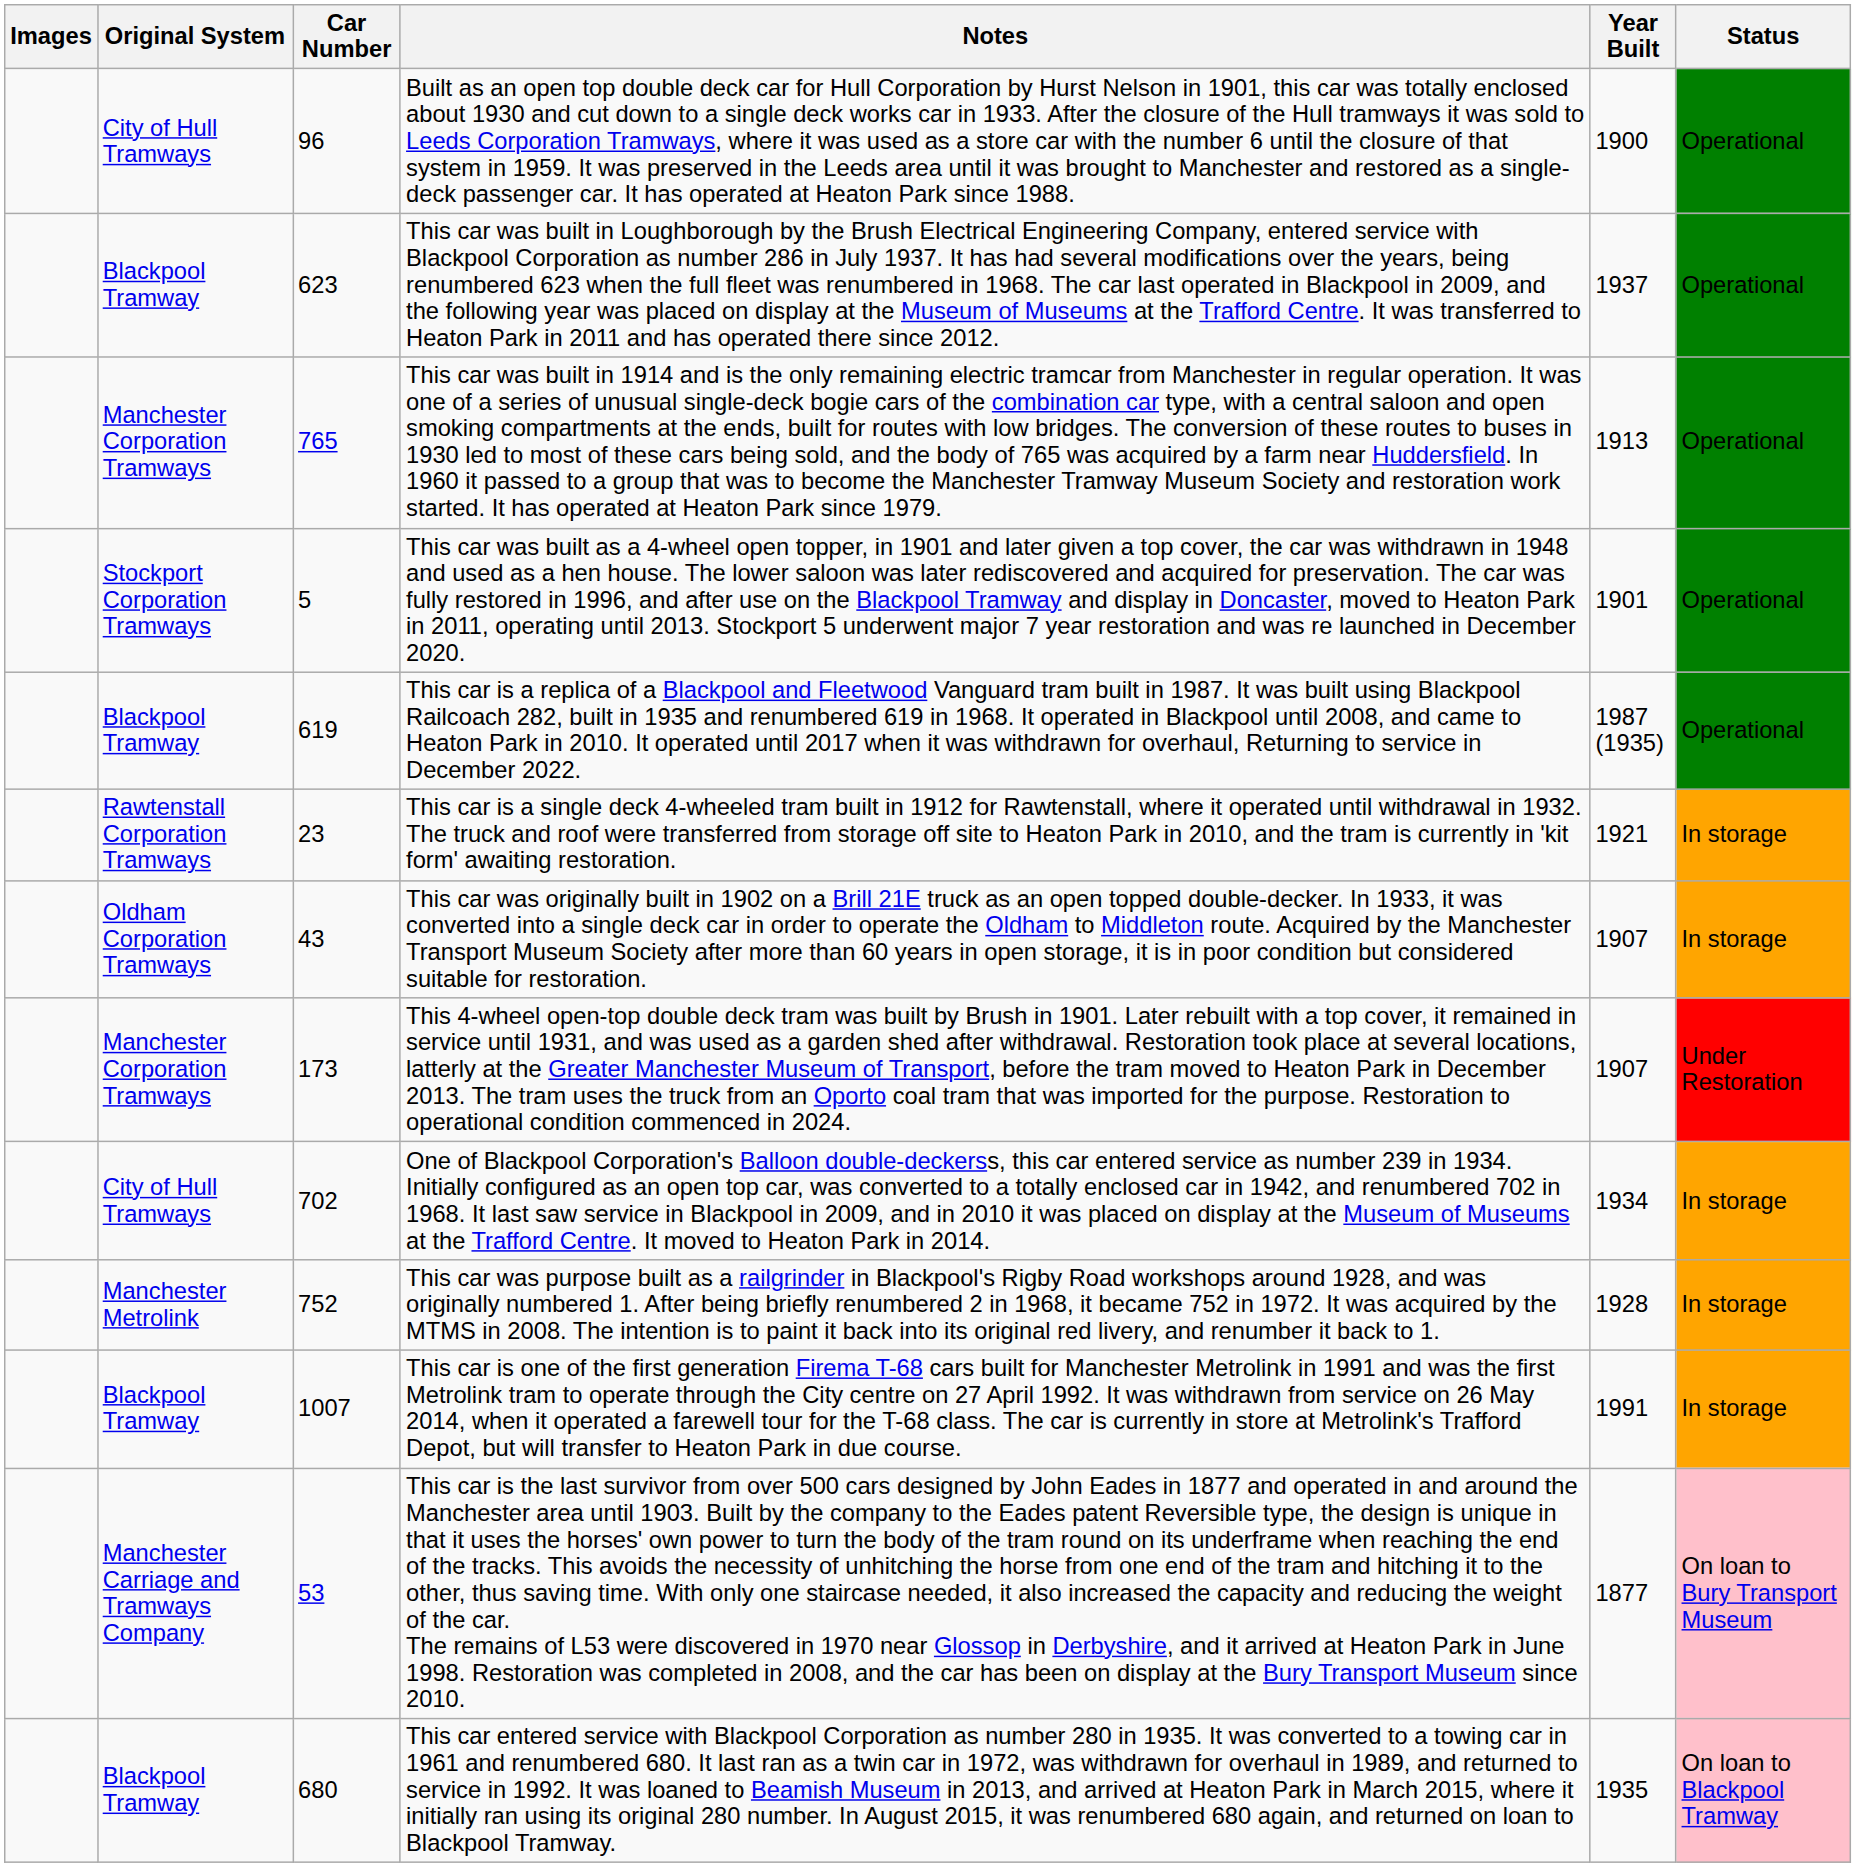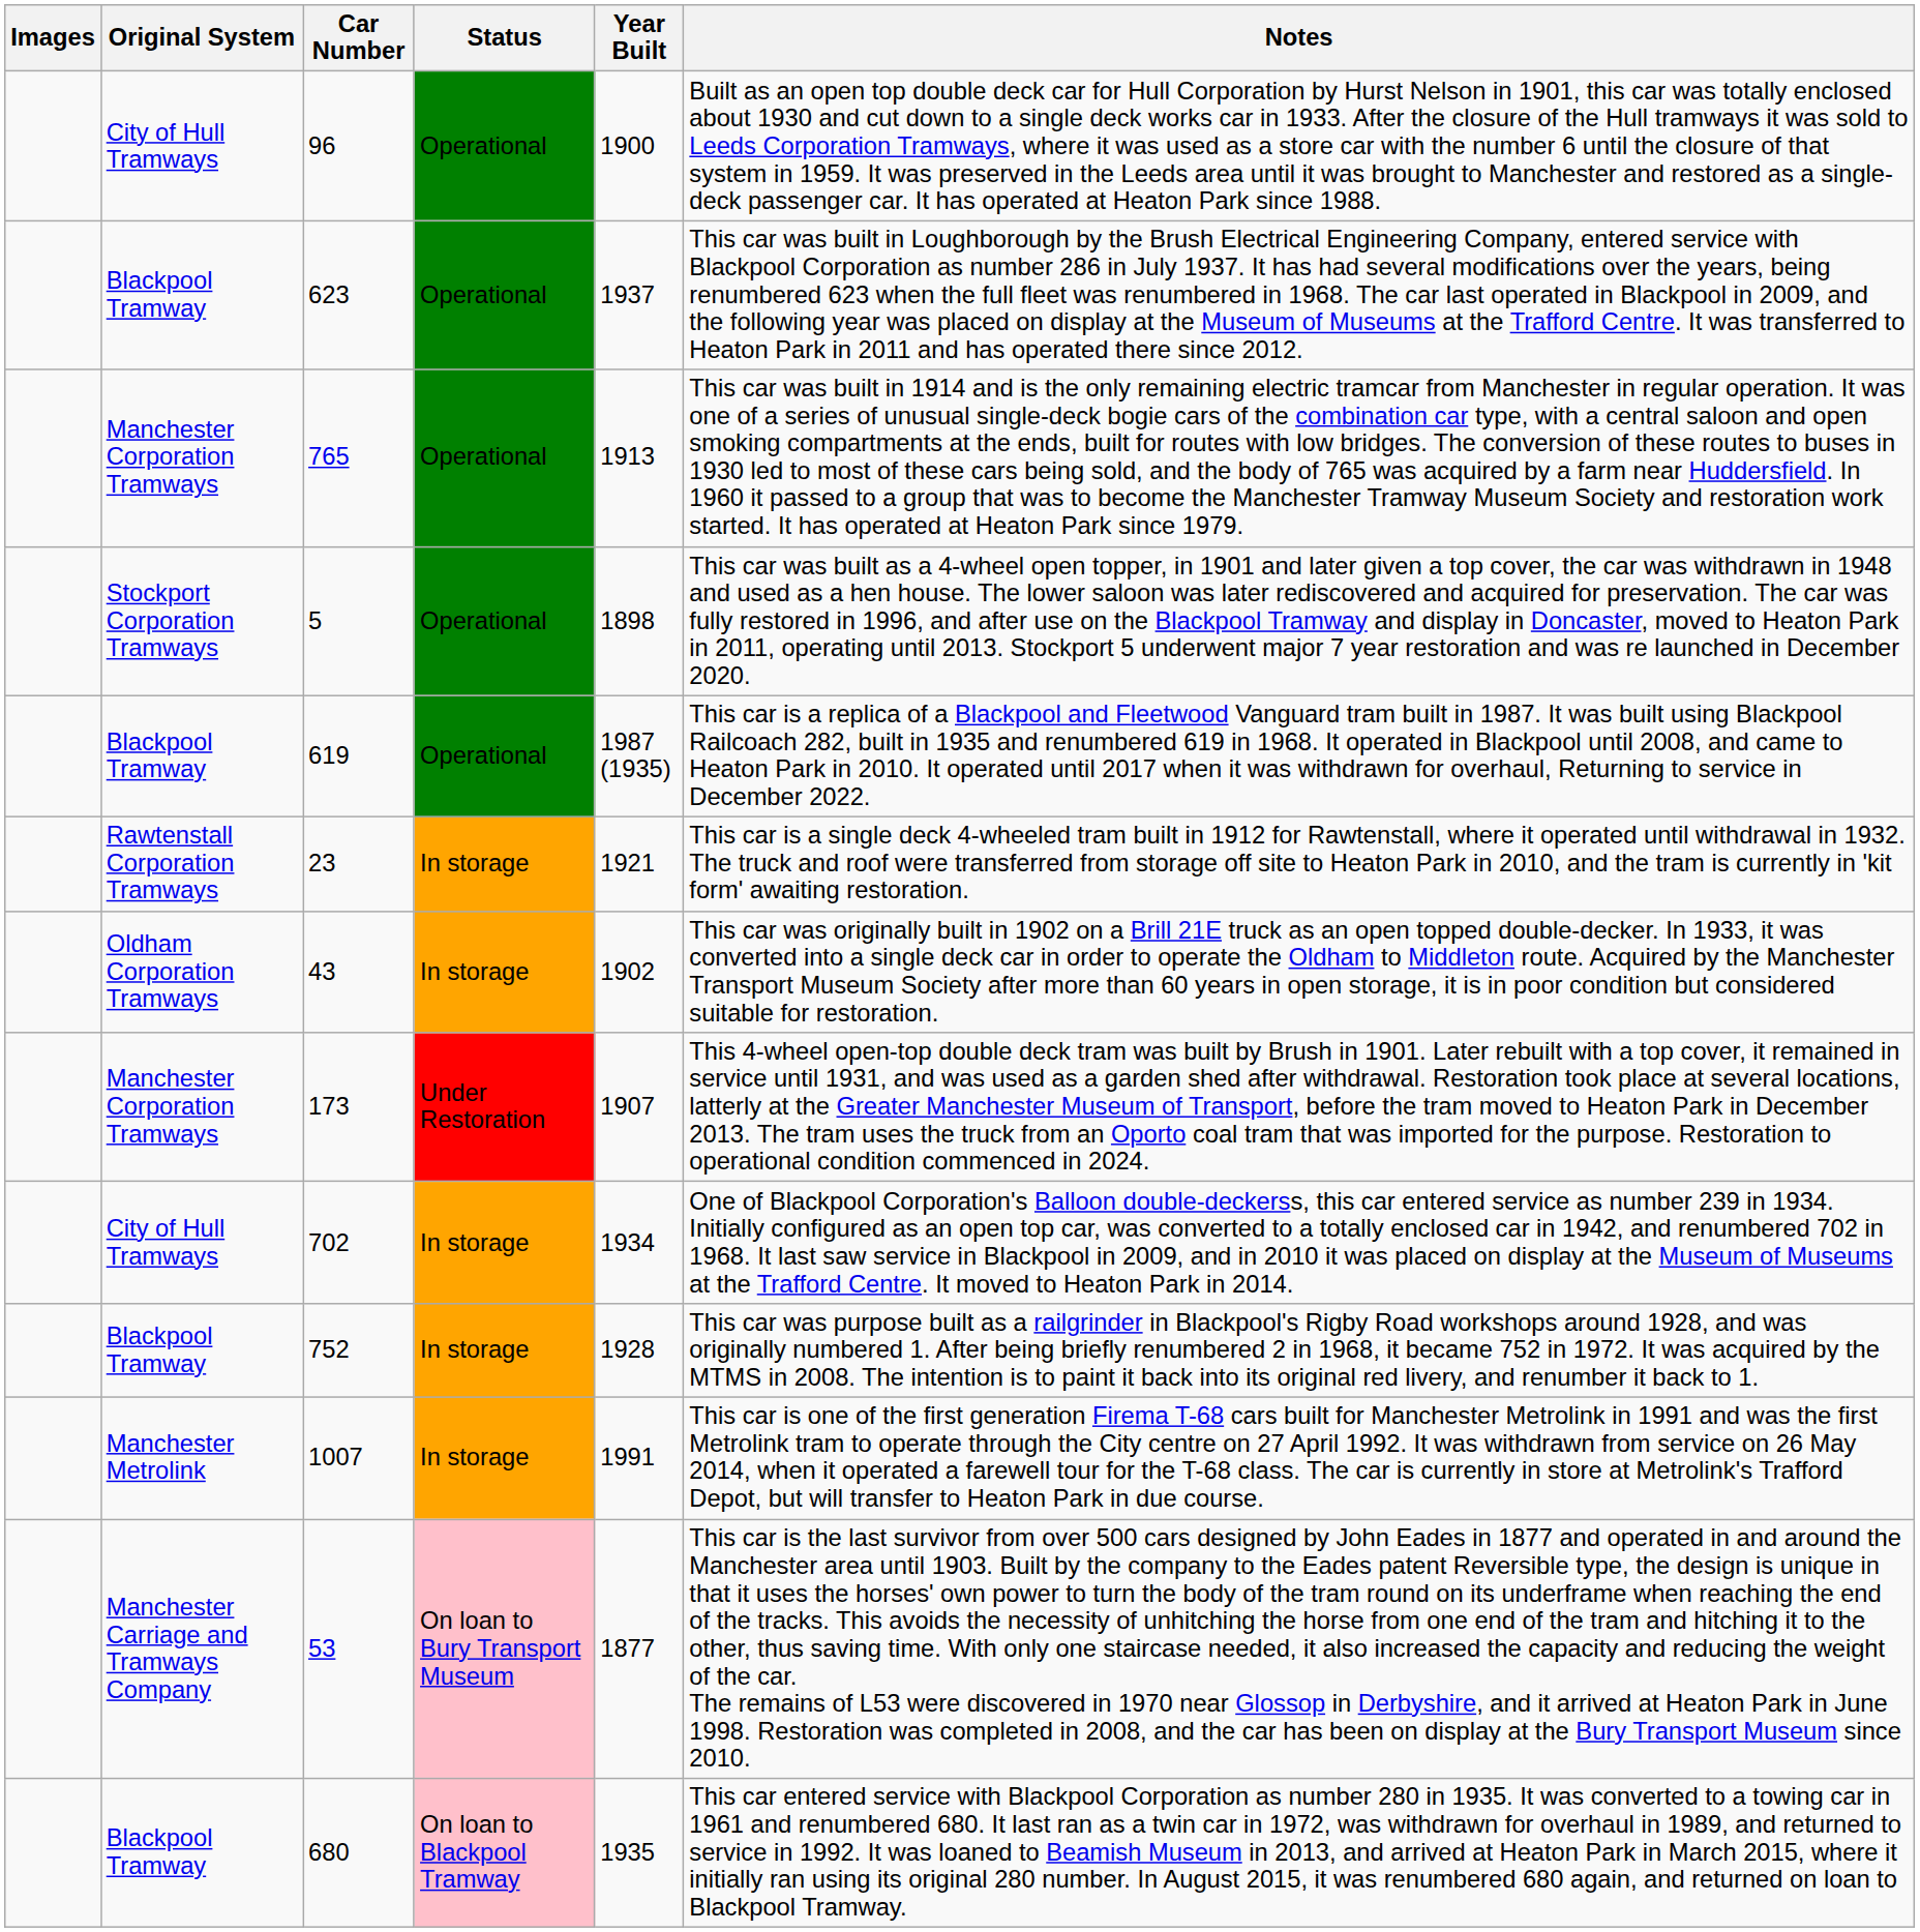 <table class="wikitable sortable">
 <tr ---------------------------------------------------------------------------------------------->
 <th>Images</th>
 <th>Original System</th>
 <th>Car Number</th>
+<th>Status</th>
+<th>Year Built</th>
 <th>Notes</th>
-<th>Year Built</th>
-<th>Status</th>
 </tr>
 <tr ---------------------------------------------------------------------------------------------->
 <td></td>
 <td><a href='#'>City of Hull Tramways</a></td>
 <td>96</td>
+<td style="background:green">Operational</td>
+<td>1900</td>
 <td>Built as an open top double deck car for Hull Corporation by Hurst Nelson in 1901, this car was totally enclosed about 1930 and cut down to a single deck works car in 1933. After the closure of the Hull tramways it was sold to <a href='#'>Leeds Corporation Tramways</a>, where it was used as a store car with the number 6 until the closure of that system in 1959. It was preserved in the Leeds area until it was brought to Manchester and restored as a single-deck passenger car. It has operated at Heaton Park since 1988.<br></td>
-<td>1900</td>
-<td style="background:green">Operational</td>
 </tr>
 <tr ---------------------------------------------------------------------------------------------->
 <td></td>
 <td><a href='#'>Blackpool Tramway</a></td>
 <td>623</td>
+<td style="background:green">Operational</td>
+<td>1937</td>
 <td>This car was built in Loughborough by the Brush Electrical Engineering Company, entered service with Blackpool Corporation as number 286 in July 1937. It has had several modifications over the years, being renumbered 623 when the full fleet was renumbered in 1968. The car last operated in Blackpool in 2009, and the following year was placed on display at the <a href='#'>Museum of Museums</a> at the <a href='#'>Trafford Centre</a>. It was transferred to Heaton Park in 2011 and has operated there since 2012.<br></td>
-<td>1937</td>
-<td style="background:green">Operational</td>
 </tr>
 <tr ---------------------------------------------------------------------------------------------->
 <td></td>
 <td><a href='#'>Manchester Corporation Tramways</a></td>
 <td><a href='#'>765</a></td>
+<td style="background:green">Operational</td>
+<td>1913</td>
 <td>This car was built in 1914 and is the only remaining electric tramcar from Manchester in regular operation. It was one of a series of unusual single-deck bogie cars of the <a href='#'>combination car</a> type, with a central saloon and open smoking compartments at the ends, built for routes with low bridges. The conversion of these routes to buses in 1930 led to most of these cars being sold, and the body of 765 was acquired by a farm near <a href='#'>Huddersfield</a>. In 1960 it passed to a group that was to become the Manchester Tramway Museum Society and restoration work started. It has operated at Heaton Park since 1979.<br></td>
-<td>1913</td>
-<td style="background:green">Operational</td>
 </tr>
 <tr ---------------------------------------------------------------------------------------------->
 <td></td>
 <td><a href='#'>Stockport Corporation Tramways</a></td>
 <td>5</td>
+<td style="background:green">Operational</td>
+<td>1898</td>
 <td>This car was built as a 4-wheel open topper, in 1901 and later given a top cover, the car was withdrawn in 1948 and used as a hen house. The lower saloon was later rediscovered and acquired for preservation. The car was fully restored in 1996, and after use on the <a href='#'>Blackpool Tramway</a> and display in <a href='#'>Doncaster</a>, moved to Heaton Park in 2011, operating until 2013. Stockport 5 underwent major 7 year restoration and was re launched in December 2020.<br></td>
-<td>1901</td>
-<td style="background:green">Operational</td>
 </tr>
 <tr ---------------------------------------------------------------------------------------------->
 <td></td>
 <td><a href='#'>Blackpool Tramway</a></td>
 <td>619</td>
+<td style="background:green">Operational</td>
+<td>1987<br>(1935)</td>
 <td>This car is a replica of a <a href='#'>Blackpool and Fleetwood</a> Vanguard tram built in 1987. It was built using Blackpool Railcoach 282, built in 1935 and renumbered 619 in 1968. It operated in Blackpool until 2008, and came to Heaton Park in 2010. It operated until 2017 when it was withdrawn for overhaul, Returning to service in December 2022.<br></td>
-<td>1987<br>(1935)</td>
-<td style="background:green">Operational</td>
 </tr>
 <tr ---------------------------------------------------------------------------------------------->
 <td></td>
 <td><a href='#'>Rawtenstall Corporation Tramways</a></td>
 <td>23</td>
+<td style="background:orange">In storage</td>
+<td>1921</td>
 <td>This car is a single deck 4-wheeled tram built in 1912 for Rawtenstall, where it operated until withdrawal in 1932. The truck and roof were transferred from storage off site to Heaton Park in 2010, and the tram is currently in 'kit form' awaiting restoration.</td>
-<td>1921</td>
-<td style="background:orange">In storage</td>
 </tr>
 <tr ---------------------------------------------------------------------------------------------->
 <td></td>
 <td><a href='#'>Oldham Corporation Tramways</a></td>
 <td>43</td>
+<td style="background:orange">In storage</td>
+<td>1902</td>
 <td>This car was originally built in 1902 on a <a href='#'>Brill 21E</a> truck as an open topped double-decker. In 1933, it was converted into a single deck car in order to operate the <a href='#'>Oldham</a> to <a href='#'>Middleton</a> route. Acquired by the Manchester Transport Museum Society after more than 60 years in open storage, it is in poor condition but considered suitable for restoration.</td>
-<td>1907</td>
-<td style="background:orange">In storage</td>
 </tr>
 <tr ---------------------------------------------------------------------------------------------->
 <td></td>
 <td><a href='#'>Manchester Corporation Tramways</a></td>
 <td>173</td>
+<td style="background:red">Under Restoration</td>
+<td>1907</td>
 <td>This 4-wheel open-top double deck tram was built by Brush in 1901. Later rebuilt with a top cover, it remained in service until 1931, and was used as a garden shed after withdrawal. Restoration took place at several locations, latterly at the <a href='#'>Greater Manchester Museum of Transport</a>, before the tram moved to Heaton Park in December 2013. The tram uses the truck from an <a href='#'>Oporto</a> coal tram that was imported for the purpose. Restoration to operational condition commenced in 2024.<br></td>
-<td>1907</td>
-<td style="background:red">Under Restoration</td>
 </tr>
 <tr ---------------------------------------------------------------------------------------------->
 <td></td>
 <td><a href='#'>City of Hull Tramways</a></td>
 <td>702</td>
+<td style="background:orange">In storage</td>
+<td>1934</td>
 <td>One of Blackpool Corporation's <a href='#'>Balloon double-deckers</a>s, this car entered service as number 239 in 1934. Initially configured as an open top car, was converted to a totally enclosed car in 1942, and renumbered 702 in 1968. It last saw service in Blackpool in 2009, and in 2010 it was placed on display at the <a href='#'>Museum of Museums</a> at the <a href='#'>Trafford Centre</a>. It moved to Heaton Park in 2014.<br></td>
-<td>1934</td>
+</tr>
+<tr ---------------------------------------------------------------------------------------------->
+<td></td>
+<td><a href='#'>Blackpool Tramway</a></td>
+<td>752</td>
 <td style="background:orange">In storage</td>
+<td>1928</td>
+<td>This car was purpose built as a <a href='#'>railgrinder</a> in Blackpool's Rigby Road workshops around 1928, and was originally numbered 1. After being briefly renumbered 2 in 1968, it became 752 in 1972. It was acquired by the MTMS in 2008. The intention is to paint it back into its original red livery, and renumber it back to 1.<br></td>
 </tr>
 <tr ---------------------------------------------------------------------------------------------->
 <td></td>
 <td><a href='#'>Manchester Metrolink</a></td>
-<td>752</td>
-<td>This car was purpose built as a <a href='#'>railgrinder</a> in Blackpool's Rigby Road workshops around 1928, and was originally numbered 1. After being briefly renumbered 2 in 1968, it became 752 in 1972. It was acquired by the MTMS in 2008. The intention is to paint it back into its original red livery, and renumber it back to 1.<br></td>
-<td>1928</td>
+<td>1007</td>
 <td style="background:orange">In storage</td>
-</tr>
-<tr ---------------------------------------------------------------------------------------------->
-<td></td>
-<td><a href='#'>Blackpool Tramway</a></td>
-<td>1007</td>
+<td>1991</td>
 <td>This car is one of the first generation <a href='#'>Firema T-68</a> cars built for Manchester Metrolink in 1991 and was the first Metrolink tram to operate through the City centre on 27 April 1992. It was withdrawn from service on 26 May 2014, when it operated a farewell tour for the T-68 class. The car is currently in store at Metrolink's Trafford Depot, but will transfer to Heaton Park in due course.</td>
-<td>1991</td>
-<td style="background:orange">In storage</td>
 </tr>
 <tr ---------------------------------------------------------------------------------------------->
 <td></td>
 <td><a href='#'>Manchester Carriage and Tramways Company</a></td>
 <td><a href='#'>53</a></td>
+<td style="background:pink">On loan to <a href='#'>Bury Transport Museum</a></td>
+<td>1877</td>
 <td>This car is the last survivor from over 500 cars designed by John Eades in 1877 and operated in and around the Manchester area until 1903. Built by the company to the Eades patent Reversible type, the design is unique in that it uses the horses' own power to turn the body of the tram round on its underframe when reaching the end of the tracks. This avoids the necessity of unhitching the horse from one end of the tram and hitching it to the other, thus saving time. With only one staircase needed, it also increased the capacity and reducing the weight of the car.<br>The remains of L53 were discovered in 1970 near <a href='#'>Glossop</a> in <a href='#'>Derbyshire</a>, and it arrived at Heaton Park in June 1998. Restoration was completed in 2008, and the car has been on display at the <a href='#'>Bury Transport Museum</a> since 2010.<br></td>
-<td>1877</td>
-<td style="background:pink">On loan to <a href='#'>Bury Transport Museum</a></td>
 </tr>
 <tr ---------------------------------------------------------------------------------------------->
 <td></td>
 <td><a href='#'>Blackpool Tramway</a></td>
 <td>680</td>
+<td style="background:pink">On loan to <a href='#'>Blackpool Tramway</a></td>
+<td>1935</td>
 <td>This car entered service with Blackpool Corporation as number 280 in 1935. It was converted to a towing car in 1961 and renumbered 680. It last ran as a twin car in 1972, was withdrawn for overhaul in 1989, and returned to service in 1992. It was loaned to <a href='#'>Beamish Museum</a> in 2013, and arrived at Heaton Park in March 2015, where it initially ran using its original 280 number. In August 2015, it was renumbered 680 again, and returned on loan to Blackpool Tramway.<br></td>
-<td>1935</td>
-<td style="background:pink">On loan to <a href='#'>Blackpool Tramway</a></td>
 </tr>
 </table>
